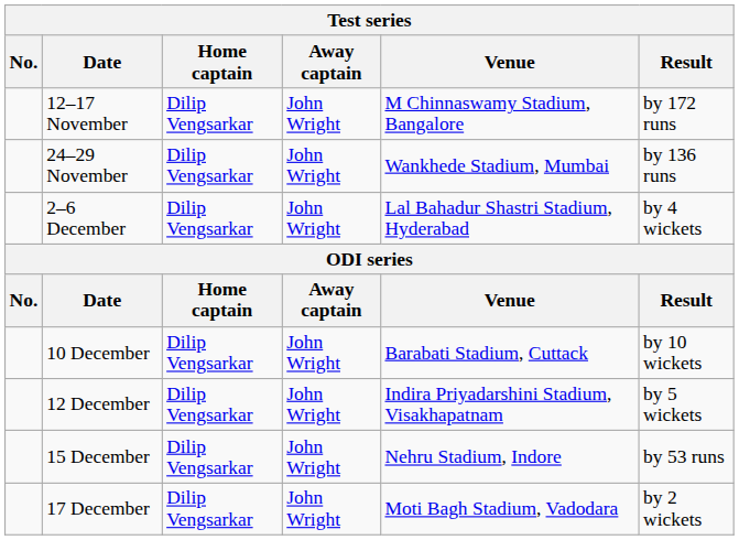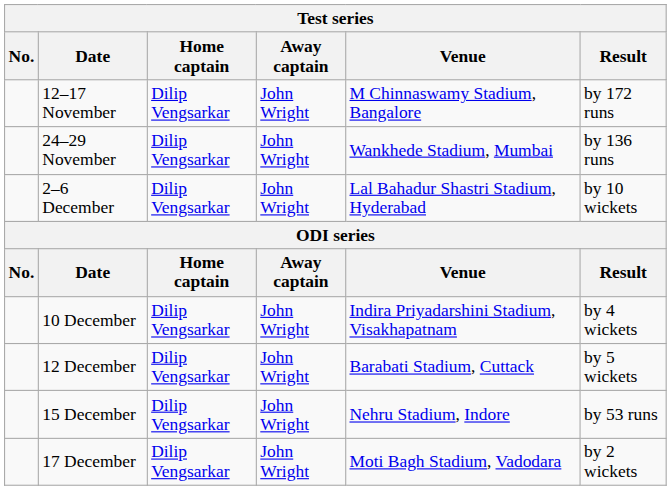 <table class="wikitable">
 <tr>
 <th colspan="9">Test series</th>
 </tr>
 <tr>
 <th>No.</th>
 <th>Date</th>
 <th>Home captain</th>
 <th>Away captain</th>
 <th>Venue</th>
 <th>Result</th>
 </tr>
 <tr>
 <td></td>
 <td>12–17 November</td>
 <td><a href='#'>Dilip Vengsarkar</a></td>
 <td><a href='#'>John Wright</a></td>
 <td><a href='#'>M Chinnaswamy Stadium</a>, <a href='#'>Bangalore</a></td>
 <td> by 172 runs</td>
 </tr>
 <tr>
 <td></td>
 <td>24–29 November</td>
 <td><a href='#'>Dilip Vengsarkar</a></td>
 <td><a href='#'>John Wright</a></td>
 <td><a href='#'>Wankhede Stadium</a>, <a href='#'>Mumbai</a></td>
 <td> by 136 runs</td>
 </tr>
 <tr>
 <td></td>
 <td>2–6 December</td>
 <td><a href='#'>Dilip Vengsarkar</a></td>
 <td><a href='#'>John Wright</a></td>
 <td><a href='#'>Lal Bahadur Shastri Stadium</a>, <a href='#'>Hyderabad</a></td>
-<td> by 4 wickets</td>
+<td> by 10 wickets</td>
 </tr>
 <tr>
 <th colspan="9">ODI series</th>
 </tr>
 <tr>
 <th>No.</th>
 <th>Date</th>
 <th>Home captain</th>
 <th>Away captain</th>
 <th>Venue</th>
 <th>Result</th>
 </tr>
 <tr>
 <td></td>
 <td>10 December</td>
 <td><a href='#'>Dilip Vengsarkar</a></td>
 <td><a href='#'>John Wright</a></td>
-<td><a href='#'>Barabati Stadium</a>, <a href='#'>Cuttack</a></td>
-<td> by 10 wickets</td>
+<td><a href='#'>Indira Priyadarshini Stadium</a>, <a href='#'>Visakhapatnam</a></td>
+<td> by 4 wickets</td>
 </tr>
 <tr>
 <td></td>
 <td>12 December</td>
 <td><a href='#'>Dilip Vengsarkar</a></td>
 <td><a href='#'>John Wright</a></td>
-<td><a href='#'>Indira Priyadarshini Stadium</a>, <a href='#'>Visakhapatnam</a></td>
+<td><a href='#'>Barabati Stadium</a>, <a href='#'>Cuttack</a></td>
 <td> by 5 wickets</td>
 </tr>
 <tr>
 <td></td>
 <td>15 December</td>
 <td><a href='#'>Dilip Vengsarkar</a></td>
 <td><a href='#'>John Wright</a></td>
 <td><a href='#'>Nehru Stadium</a>, <a href='#'>Indore</a></td>
 <td> by 53 runs</td>
 </tr>
 <tr>
 <td></td>
 <td>17 December</td>
 <td><a href='#'>Dilip Vengsarkar</a></td>
 <td><a href='#'>John Wright</a></td>
 <td><a href='#'>Moti Bagh Stadium</a>, <a href='#'>Vadodara</a></td>
 <td> by 2 wickets</td>
 </tr>
 </table>
